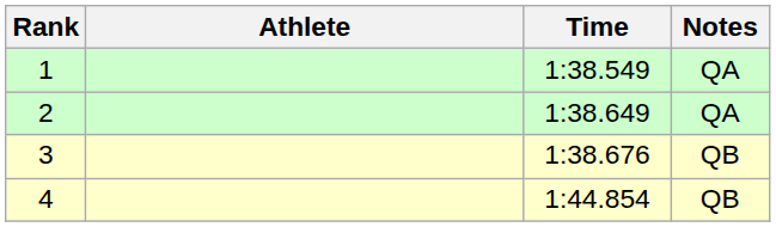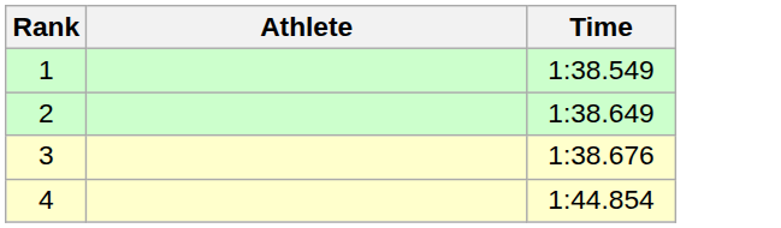 <table class=wikitable style="text-align:center">
 <tr>
 <th width=40>Rank</th>
 <th width=250>Athlete</th>
 <th width=80>Time</th>
-<th width=50>Notes</th>
 </tr>
 <tr bgcolor="ccffcc">
 <td>1</td>
 <td align=left></td>
 <td>1:38.549</td>
-<td>QA</td>
 </tr>
 <tr bgcolor="ccffcc">
 <td>2</td>
 <td align=left></td>
 <td>1:38.649</td>
-<td>QA</td>
 </tr>
 <tr bgcolor="ffffcc">
 <td>3</td>
 <td align=left></td>
 <td>1:38.676</td>
-<td>QB</td>
 </tr>
 <tr bgcolor="ffffcc">
 <td>4</td>
 <td align=left></td>
 <td>1:44.854</td>
-<td>QB</td>
 </tr>
 </table>
